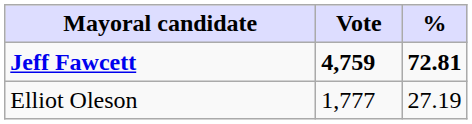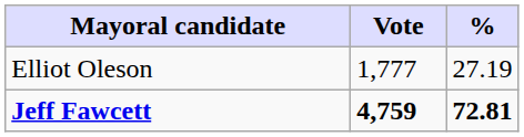 <table class="wikitable">
 <tr>
 <th style="background:#ddf;" width="200px">Mayoral candidate</th>
 <th style="background:#ddf;" width="50px">Vote</th>
 <th style="background:#ddf;" width="30px">%</th>
 </tr>
 <tr>
+<td>Elliot Oleson</td>
+<td>1,777</td>
+<td>27.19</td>
+</tr>
+<tr>
 <td><strong><a href='#'>Jeff Fawcett</a></strong></td>
 <td><strong>4,759</strong></td>
 <td><strong>72.81</strong></td>
 </tr>
-<tr>
-<td>Elliot Oleson</td>
-<td>1,777</td>
-<td>27.19</td>
-</tr>
 </table>
